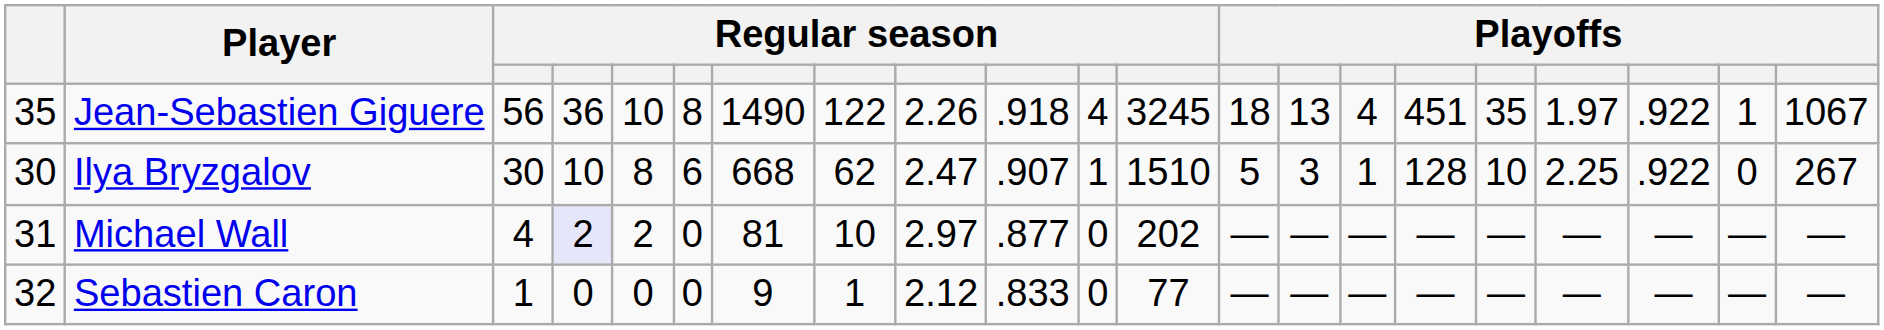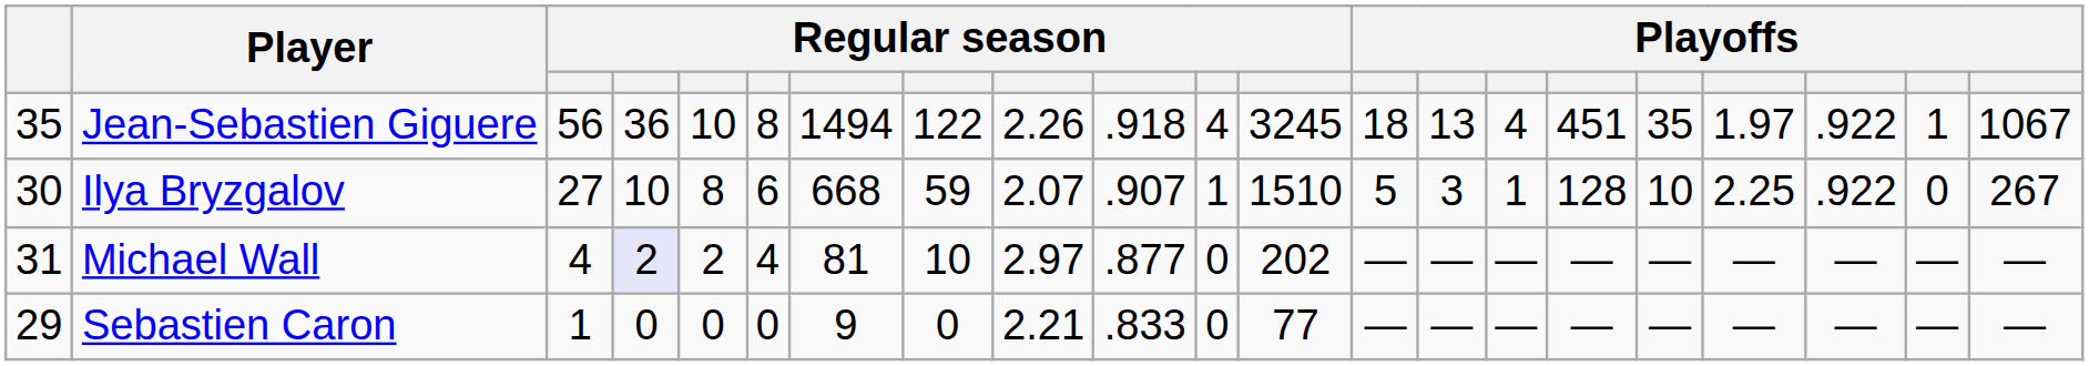 <table class="wikitable plainrowheaders" style="text-align:center;">
 <tr>
 <th scope="col" rowspan="2"></th>
 <th scope="col" rowspan="2">Player</th>
 <th scope=colgroup colspan=10>Regular season</th>
 <th scope=colgroup colspan=9>Playoffs</th>
 </tr>
 <tr>
 <th scope="col"></th>
 <th scope="col"></th>
 <th scope="col"></th>
 <th scope="col"></th>
 <th scope="col"></th>
 <th scope="col"></th>
 <th scope="col"></th>
 <th scope="col"></th>
 <th scope="col"></th>
 <th scope="col"></th>
 <th scope="col"></th>
 <th scope="col"></th>
 <th scope="col"></th>
 <th scope="col"></th>
 <th scope="col"></th>
 <th scope="col"></th>
 <th scope="col"></th>
 <th scope="col"></th>
 <th scope="col"></th>
 </tr>
 <tr>
 <td scope="row">35</td>
 <td align="left"><a href='#'>Jean-Sebastien Giguere</a></td>
 <td>56</td>
 <td>36</td>
 <td>10</td>
 <td>8</td>
-<td>1490</td>
+<td>1494</td>
 <td>122</td>
 <td>2.26</td>
 <td>.918</td>
 <td>4</td>
 <td>3245</td>
 <td>18</td>
 <td>13</td>
 <td>4</td>
 <td>451</td>
 <td>35</td>
 <td>1.97</td>
 <td>.922</td>
 <td>1</td>
 <td>1067</td>
 </tr>
 <tr>
 <td scope="row">30</td>
 <td align="left"><a href='#'>Ilya Bryzgalov</a></td>
-<td>30</td>
+<td>27</td>
 <td>10</td>
 <td>8</td>
 <td>6</td>
 <td>668</td>
-<td>62</td>
-<td>2.47</td>
+<td>59</td>
+<td>2.07</td>
 <td>.907</td>
 <td>1</td>
 <td>1510</td>
 <td>5</td>
 <td>3</td>
 <td>1</td>
 <td>128</td>
 <td>10</td>
 <td>2.25</td>
 <td>.922</td>
 <td>0</td>
 <td>267</td>
 </tr>
 <tr>
 <td scope="row">31</td>
 <td align="left"><a href='#'>Michael Wall</a></td>
 <td>4</td>
 <td style="background: lavender;">2</td>
 <td>2</td>
-<td>0</td>
+<td>4</td>
 <td>81</td>
 <td>10</td>
 <td>2.97</td>
 <td>.877</td>
 <td>0</td>
 <td>202</td>
 <td>—</td>
 <td>—</td>
 <td>—</td>
 <td>—</td>
 <td>—</td>
 <td>—</td>
 <td>—</td>
 <td>—</td>
 <td>—</td>
 </tr>
 <tr>
-<td scope="row">32</td>
+<td scope="row">29</td>
 <td align="left"><a href='#'>Sebastien Caron</a></td>
 <td>1</td>
 <td>0</td>
 <td>0</td>
 <td>0</td>
 <td>9</td>
-<td>1</td>
-<td>2.12</td>
+<td>0</td>
+<td>2.21</td>
 <td>.833</td>
 <td>0</td>
 <td>77</td>
 <td>—</td>
 <td>—</td>
 <td>—</td>
 <td>—</td>
 <td>—</td>
 <td>—</td>
 <td>—</td>
 <td>—</td>
 <td>—</td>
 </tr>
 </table>
